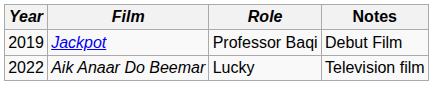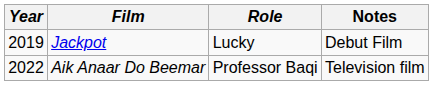 <table class="wikitable">
 <tr>
 <th><em>Year</em></th>
 <th><em>Film</em></th>
 <th><em>Role</em></th>
 <th>Notes</th>
 </tr>
 <tr>
 <td>2019</td>
 <td><em><a href='#'>Jackpot</a></em></td>
-<td>Professor Baqi</td>
+<td>Lucky</td>
 <td>Debut Film</td>
 </tr>
 <tr>
 <td>2022</td>
 <td><em>Aik Anaar Do Beemar</em></td>
-<td>Lucky</td>
+<td>Professor Baqi</td>
 <td>Television film</td>
 </tr>
 </table>
